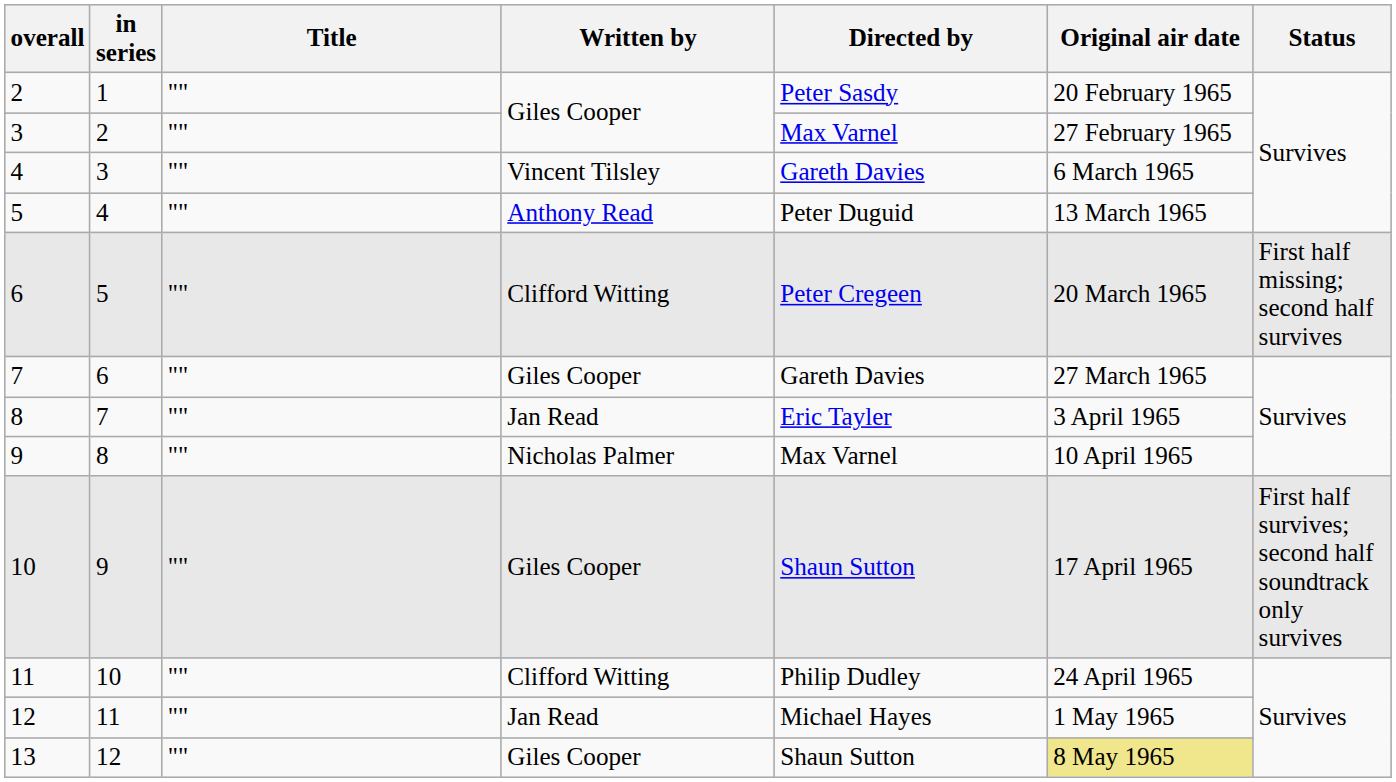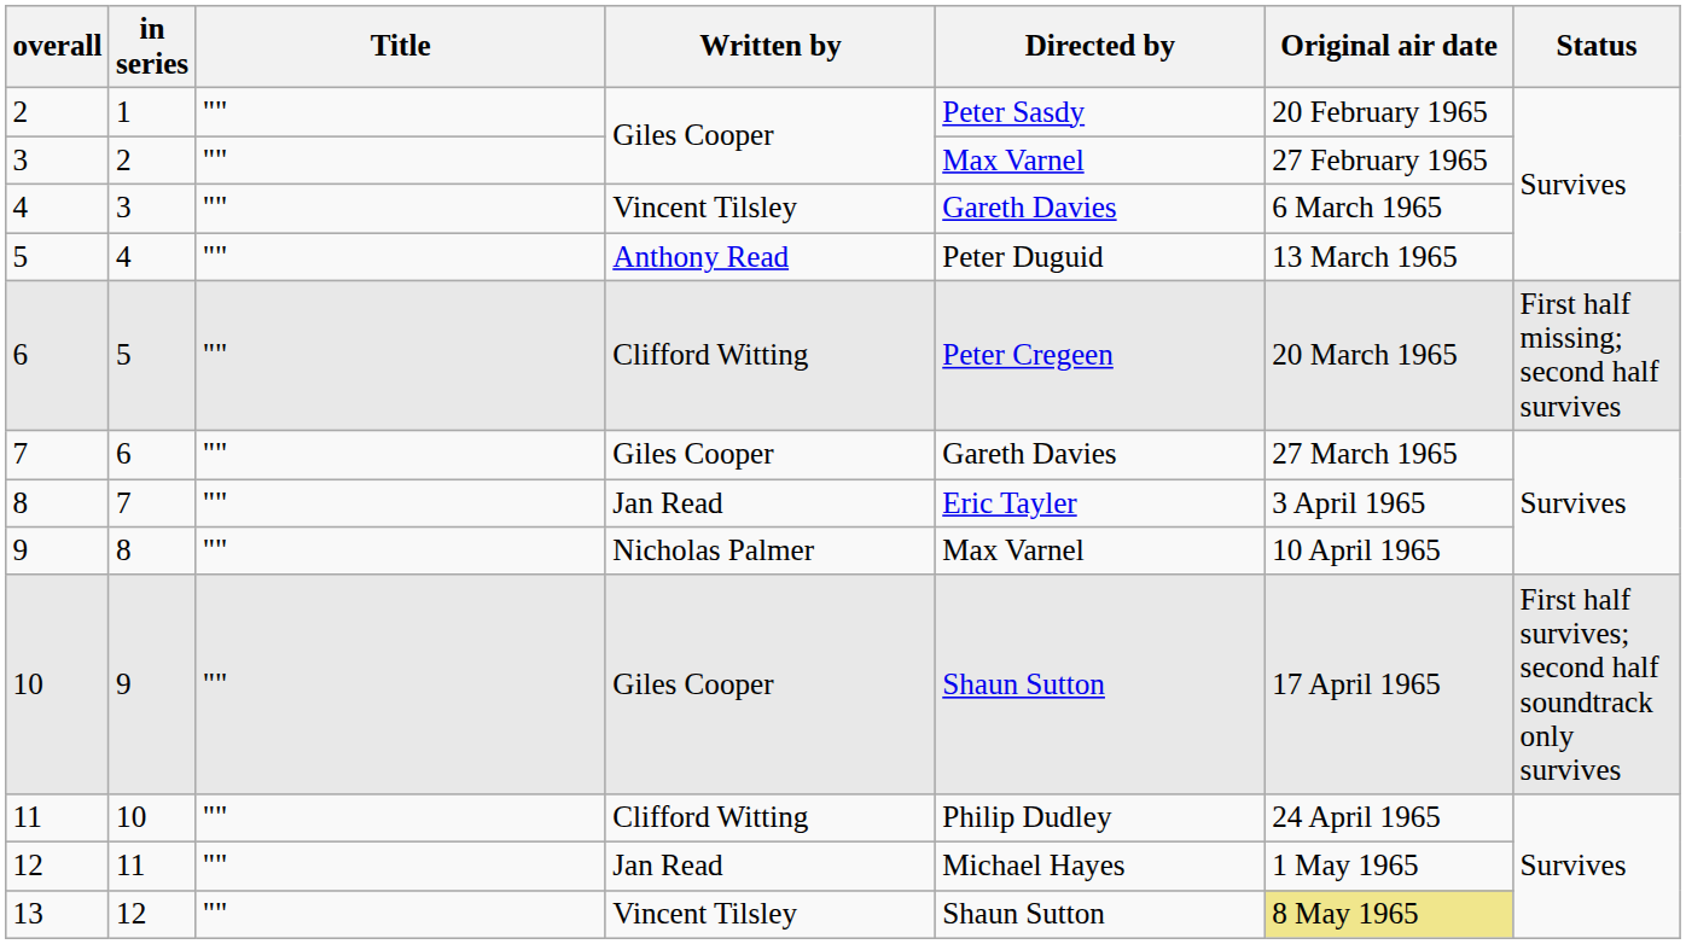 <table class="wikitable col1center col2center" style="width:100%;">
 <tr>
 <th scope="col" style="width:5%;"> overall</th>
 <th scope="col" style="width:5%;"> in series</th>
 <th scope="col" style="width:25%;">Title</th>
 <th scope="col" style="width:20%;">Written by</th>
 <th scope="col" style="width:20%;">Directed by</th>
 <th scope="col" style="width:15%;">Original air date</th>
 <th scope="col" style="width:10%;">Status</th>
 </tr>
 <tr>
 <td>2</td>
 <td>1</td>
 <td>""</td>
 <td rowspan="2">Giles Cooper</td>
 <td><a href='#'>Peter Sasdy</a></td>
 <td>20 February 1965</td>
 <td rowspan="4">Survives</td>
 </tr>
 <tr>
 <td>3</td>
 <td>2</td>
 <td>""</td>
 <td><a href='#'>Max Varnel</a></td>
 <td>27 February 1965</td>
 </tr>
 <tr>
 <td>4</td>
 <td>3</td>
 <td>""</td>
 <td>Vincent Tilsley</td>
 <td><a href='#'>Gareth Davies</a></td>
 <td>6 March 1965</td>
 </tr>
 <tr>
 <td>5</td>
 <td>4</td>
 <td>""</td>
 <td><a href='#'>Anthony Read</a></td>
 <td>Peter Duguid</td>
 <td>13 March 1965</td>
 </tr>
 <tr style="background:#e8e8e8;">
 <td>6</td>
 <td>5</td>
 <td>""</td>
 <td>Clifford Witting</td>
 <td><a href='#'>Peter Cregeen</a></td>
 <td>20 March 1965</td>
 <td>First half missing; second half survives</td>
 </tr>
 <tr>
 <td>7</td>
 <td>6</td>
 <td>""</td>
 <td>Giles Cooper</td>
 <td>Gareth Davies</td>
 <td>27 March 1965</td>
 <td rowspan="3">Survives</td>
 </tr>
 <tr>
 <td>8</td>
 <td>7</td>
 <td>""</td>
 <td>Jan Read</td>
 <td><a href='#'>Eric Tayler</a></td>
 <td>3 April 1965</td>
 </tr>
 <tr>
 <td>9</td>
 <td>8</td>
 <td>""</td>
 <td>Nicholas Palmer</td>
 <td>Max Varnel</td>
 <td>10 April 1965</td>
 </tr>
 <tr style="background:#e8e8e8;">
 <td>10</td>
 <td>9</td>
 <td>""</td>
 <td>Giles Cooper</td>
 <td><a href='#'>Shaun Sutton</a></td>
 <td>17 April 1965</td>
 <td>First half survives; second half soundtrack only survives</td>
 </tr>
 <tr>
 <td>11</td>
 <td>10</td>
 <td>""</td>
 <td>Clifford Witting</td>
 <td>Philip Dudley</td>
 <td>24 April 1965</td>
 <td rowspan="3">Survives</td>
 </tr>
 <tr>
 <td>12</td>
 <td>11</td>
 <td>""</td>
 <td>Jan Read</td>
 <td>Michael Hayes</td>
 <td>1 May 1965</td>
 </tr>
 <tr>
 <td>13</td>
 <td>12</td>
 <td>""</td>
-<td>Giles Cooper</td>
+<td>Vincent Tilsley</td>
 <td>Shaun Sutton</td>
 <td style="background: khaki;">8 May 1965</td>
 </tr>
 </table>
